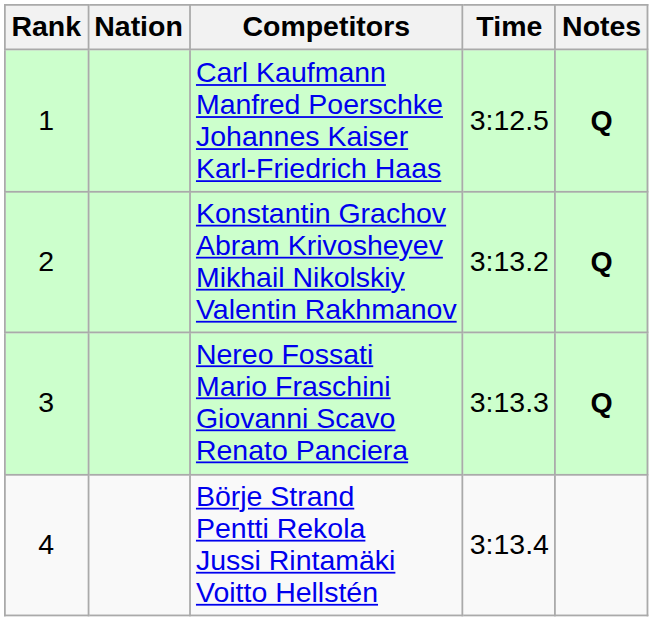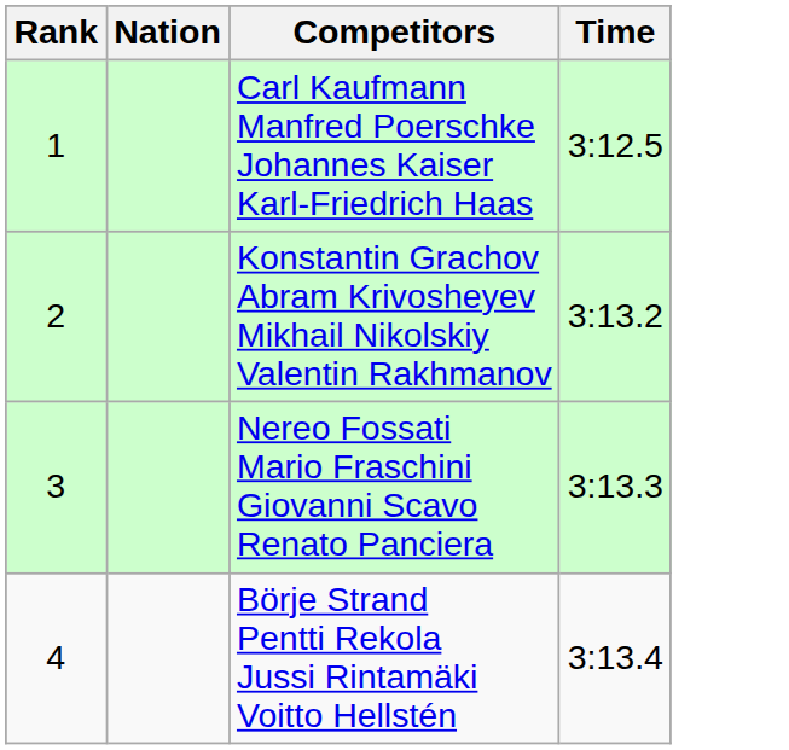 <table class="wikitable sortable" style="text-align:center">
 <tr>
 <th>Rank</th>
 <th>Nation</th>
 <th>Competitors</th>
 <th>Time</th>
-<th>Notes</th>
 </tr>
 <tr bgcolor=ccffcc>
 <td>1</td>
 <td align=left></td>
 <td align=left><a href='#'>Carl Kaufmann</a><br><a href='#'>Manfred Poerschke</a><br><a href='#'>Johannes Kaiser</a><br><a href='#'>Karl-Friedrich Haas</a></td>
 <td>3:12.5</td>
-<td><strong>Q</strong></td>
 </tr>
 <tr bgcolor=ccffcc>
 <td>2</td>
 <td align=left></td>
 <td align=left><a href='#'>Konstantin Grachov</a><br><a href='#'>Abram Krivosheyev</a><br><a href='#'>Mikhail Nikolskiy</a><br><a href='#'>Valentin Rakhmanov</a></td>
 <td>3:13.2</td>
-<td><strong>Q</strong></td>
 </tr>
 <tr bgcolor=ccffcc>
 <td>3</td>
 <td align=left></td>
 <td align=left><a href='#'>Nereo Fossati</a><br><a href='#'>Mario Fraschini</a><br><a href='#'>Giovanni Scavo</a><br><a href='#'>Renato Panciera</a></td>
 <td>3:13.3</td>
-<td><strong>Q</strong></td>
 </tr>
 <tr>
 <td>4</td>
 <td align=left></td>
 <td align=left><a href='#'>Börje Strand</a><br><a href='#'>Pentti Rekola</a><br><a href='#'>Jussi Rintamäki</a><br><a href='#'>Voitto Hellstén</a></td>
 <td>3:13.4</td>
-<td></td>
 </tr>
 </table>
